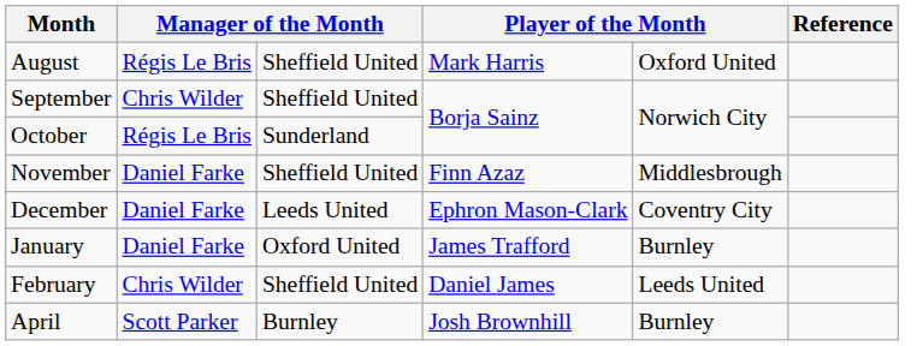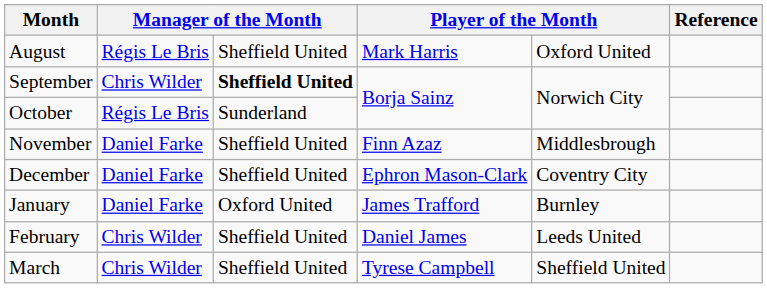 <table class="wikitable">
 <tr>
 <th rowspan="1">Month</th>
 <th colspan="2"><a href='#'>Manager of the Month</a></th>
 <th colspan="2"><a href='#'>Player of the Month</a></th>
 <th rowspan="1">Reference</th>
 </tr>
 <tr>
 <td>August</td>
 <td> <a href='#'>Régis Le Bris</a></td>
 <td>Sheffield United</td>
 <td> <a href='#'>Mark Harris</a></td>
 <td>Oxford United</td>
 <td></td>
 </tr>
 <tr>
 <td>September</td>
 <td> <a href='#'>Chris Wilder</a></td>
-<td>Sheffield United</td>
+<td><strong>Sheffield United</strong></td>
 <td rowspan="2"> <a href='#'>Borja Sainz</a></td>
 <td rowspan="2">Norwich City</td>
 <td></td>
 </tr>
 <tr>
 <td>October</td>
 <td> <a href='#'>Régis Le Bris</a></td>
 <td>Sunderland</td>
 <td></td>
 </tr>
 <tr>
 <td>November</td>
 <td> <a href='#'>Daniel Farke</a></td>
 <td>Sheffield United</td>
 <td> <a href='#'>Finn Azaz</a></td>
 <td>Middlesbrough</td>
 <td></td>
 </tr>
 <tr>
 <td>December</td>
 <td> <a href='#'>Daniel Farke</a></td>
-<td>Leeds United</td>
+<td>Sheffield United</td>
 <td> <a href='#'>Ephron Mason-Clark</a></td>
 <td>Coventry City</td>
 <td></td>
 </tr>
 <tr>
 <td>January</td>
 <td> <a href='#'>Daniel Farke</a></td>
 <td>Oxford United</td>
 <td> <a href='#'>James Trafford</a></td>
 <td>Burnley</td>
 <td></td>
 </tr>
 <tr>
 <td>February</td>
 <td> <a href='#'>Chris Wilder</a></td>
 <td>Sheffield United</td>
 <td> <a href='#'>Daniel James</a></td>
 <td>Leeds United</td>
 <td></td>
 </tr>
 <tr>
-<td>April</td>
-<td> <a href='#'>Scott Parker</a></td>
-<td>Burnley</td>
-<td> <a href='#'>Josh Brownhill</a></td>
-<td>Burnley</td>
+<td>March</td>
+<td> <a href='#'>Chris Wilder</a></td>
+<td>Sheffield United</td>
+<td> <a href='#'>Tyrese Campbell</a></td>
+<td>Sheffield United</td>
 <td></td>
 </tr>
 </table>
